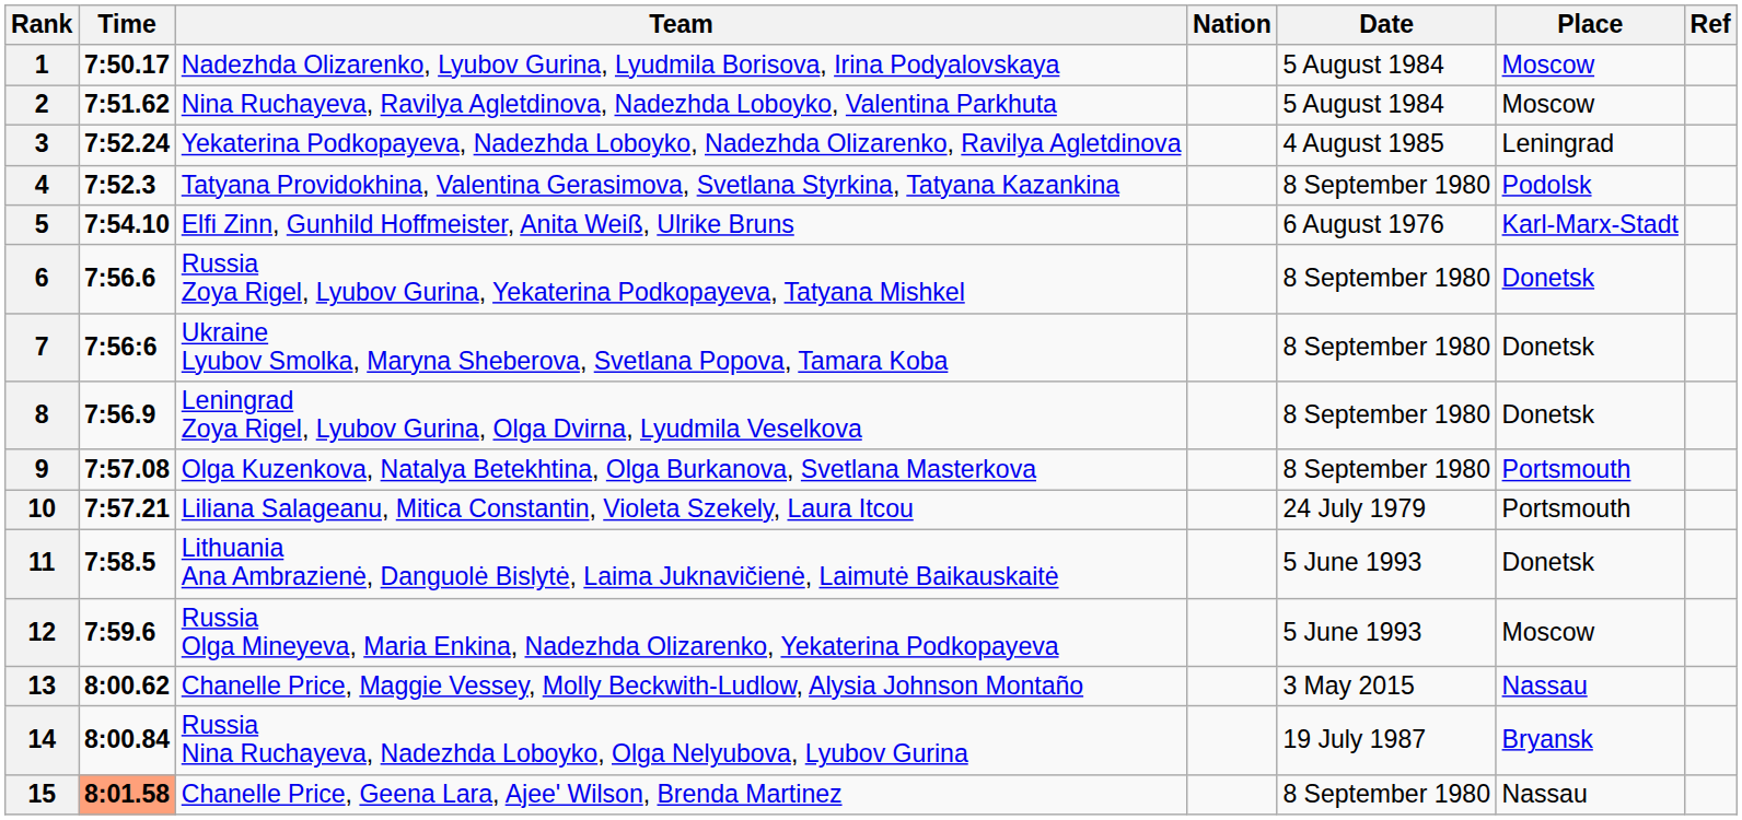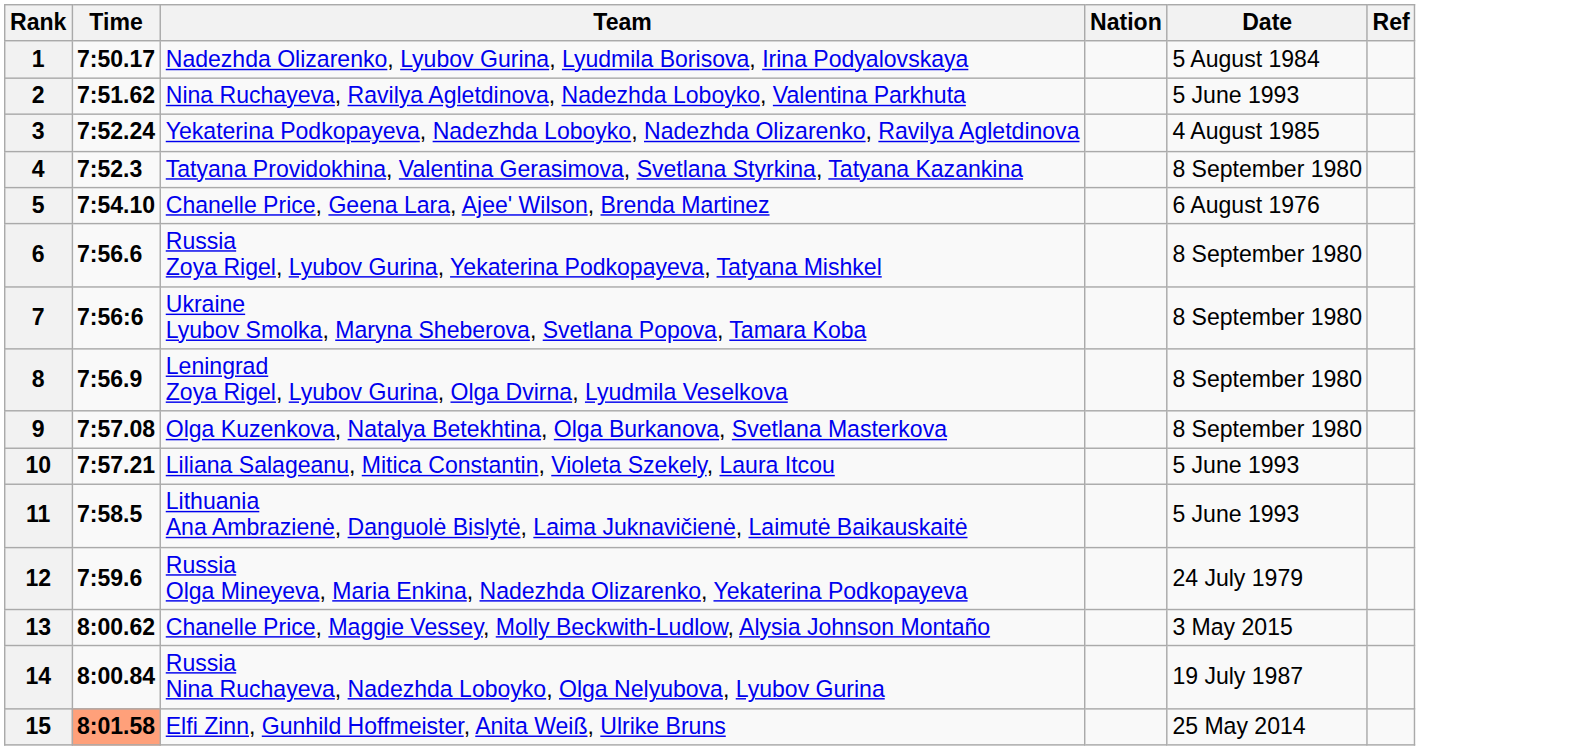 <table class="wikitable">
 <tr>
 <th>Rank</th>
 <th>Time</th>
 <th>Team</th>
 <th>Nation</th>
 <th>Date</th>
-<th>Place</th>
 <th>Ref</th>
 </tr>
 <tr>
 <th>1</th>
 <td><strong>7:50.17</strong></td>
 <td><a href='#'>Nadezhda Olizarenko</a>, <a href='#'>Lyubov Gurina</a>, <a href='#'>Lyudmila Borisova</a>, <a href='#'>Irina Podyalovskaya</a></td>
 <td></td>
 <td>5 August 1984</td>
-<td><a href='#'>Moscow</a></td>
 <td></td>
 </tr>
 <tr>
 <th>2</th>
 <td><strong>7:51.62</strong></td>
 <td><a href='#'>Nina Ruchayeva</a>, <a href='#'>Ravilya Agletdinova</a>, <a href='#'>Nadezhda Loboyko</a>, <a href='#'>Valentina Parkhuta</a></td>
 <td></td>
-<td>5 August 1984</td>
-<td>Moscow</td>
+<td>5 June 1993</td>
 <td></td>
 </tr>
 <tr>
 <th>3</th>
 <td><strong>7:52.24</strong></td>
 <td><a href='#'>Yekaterina Podkopayeva</a>, <a href='#'>Nadezhda Loboyko</a>, <a href='#'>Nadezhda Olizarenko</a>, <a href='#'>Ravilya Agletdinova</a></td>
 <td></td>
 <td>4 August 1985</td>
-<td>Leningrad</td>
 <td></td>
 </tr>
 <tr>
 <th>4</th>
 <td><strong>7:52.3</strong></td>
 <td><a href='#'>Tatyana Providokhina</a>, <a href='#'>Valentina Gerasimova</a>, <a href='#'>Svetlana Styrkina</a>, <a href='#'>Tatyana Kazankina</a></td>
 <td></td>
 <td>8 September 1980</td>
-<td><a href='#'>Podolsk</a></td>
 <td></td>
 </tr>
 <tr>
 <th>5</th>
 <td><strong>7:54.10</strong></td>
-<td><a href='#'>Elfi Zinn</a>, <a href='#'>Gunhild Hoffmeister</a>, <a href='#'>Anita Weiß</a>, <a href='#'>Ulrike Bruns</a></td>
+<td><a href='#'>Chanelle Price</a>, <a href='#'>Geena Lara</a>, <a href='#'>Ajee' Wilson</a>, <a href='#'>Brenda Martinez</a></td>
 <td></td>
 <td>6 August 1976</td>
-<td><a href='#'>Karl-Marx-Stadt</a></td>
 <td></td>
 </tr>
 <tr>
 <th>6</th>
 <td><strong>7:56.6</strong></td>
 <td><a href='#'>Russia</a><br><a href='#'>Zoya Rigel</a>, <a href='#'>Lyubov Gurina</a>, <a href='#'>Yekaterina Podkopayeva</a>, <a href='#'>Tatyana Mishkel</a></td>
 <td></td>
 <td>8 September 1980</td>
-<td><a href='#'>Donetsk</a></td>
 <td></td>
 </tr>
 <tr>
 <th>7</th>
 <td><strong>7:56:6</strong></td>
 <td><a href='#'>Ukraine</a><br><a href='#'>Lyubov Smolka</a>, <a href='#'>Maryna Sheberova</a>, <a href='#'>Svetlana Popova</a>, <a href='#'>Tamara Koba</a></td>
 <td></td>
 <td>8 September 1980</td>
-<td>Donetsk</td>
 <td></td>
 </tr>
 <tr>
 <th>8</th>
 <td><strong>7:56.9</strong></td>
 <td><a href='#'>Leningrad</a><br><a href='#'>Zoya Rigel</a>, <a href='#'>Lyubov Gurina</a>, <a href='#'>Olga Dvirna</a>, <a href='#'>Lyudmila Veselkova</a></td>
 <td></td>
 <td>8 September 1980</td>
-<td>Donetsk</td>
 <td></td>
 </tr>
 <tr>
 <th>9</th>
 <td><strong>7:57.08</strong></td>
 <td><a href='#'>Olga Kuzenkova</a>, <a href='#'>Natalya Betekhtina</a>, <a href='#'>Olga Burkanova</a>, <a href='#'>Svetlana Masterkova</a></td>
 <td></td>
 <td>8 September 1980</td>
-<td><a href='#'>Portsmouth</a></td>
 <td></td>
 </tr>
 <tr>
 <th>10</th>
 <td><strong>7:57.21</strong></td>
 <td><a href='#'>Liliana Salageanu</a>, <a href='#'>Mitica Constantin</a>, <a href='#'>Violeta Szekely</a>, <a href='#'>Laura Itcou</a></td>
 <td></td>
-<td>24 July 1979</td>
-<td>Portsmouth</td>
+<td>5 June 1993</td>
 <td></td>
 </tr>
 <tr>
 <th>11</th>
 <td><strong>7:58.5</strong></td>
 <td><a href='#'>Lithuania</a><br><a href='#'>Ana Ambrazienė</a>, <a href='#'>Danguolė Bislytė</a>, <a href='#'>Laima Juknavičienė</a>, <a href='#'>Laimutė Baikauskaitė</a></td>
 <td></td>
 <td>5 June 1993</td>
-<td>Donetsk</td>
 <td></td>
 </tr>
 <tr>
 <th>12</th>
 <td><strong>7:59.6</strong></td>
 <td><a href='#'>Russia</a><br><a href='#'>Olga Mineyeva</a>, <a href='#'>Maria Enkina</a>, <a href='#'>Nadezhda Olizarenko</a>, <a href='#'>Yekaterina Podkopayeva</a></td>
 <td></td>
-<td>5 June 1993</td>
-<td>Moscow</td>
+<td>24 July 1979</td>
 <td></td>
 </tr>
 <tr>
 <th>13</th>
 <td><strong>8:00.62</strong></td>
 <td><a href='#'>Chanelle Price</a>, <a href='#'>Maggie Vessey</a>, <a href='#'>Molly Beckwith-Ludlow</a>, <a href='#'>Alysia Johnson Montaño</a></td>
 <td></td>
 <td>3 May 2015</td>
-<td><a href='#'>Nassau</a></td>
 <td></td>
 </tr>
 <tr>
 <th>14</th>
 <td><strong>8:00.84</strong></td>
 <td><a href='#'>Russia</a><br><a href='#'>Nina Ruchayeva</a>, <a href='#'>Nadezhda Loboyko</a>, <a href='#'>Olga Nelyubova</a>, <a href='#'>Lyubov Gurina</a></td>
 <td></td>
 <td>19 July 1987</td>
-<td><a href='#'>Bryansk</a></td>
 <td></td>
 </tr>
 <tr>
 <th>15</th>
 <td style="background: lightsalmon;"><strong>8:01.58</strong></td>
-<td><a href='#'>Chanelle Price</a>, <a href='#'>Geena Lara</a>, <a href='#'>Ajee' Wilson</a>, <a href='#'>Brenda Martinez</a></td>
+<td><a href='#'>Elfi Zinn</a>, <a href='#'>Gunhild Hoffmeister</a>, <a href='#'>Anita Weiß</a>, <a href='#'>Ulrike Bruns</a></td>
 <td></td>
-<td>8 September 1980</td>
-<td>Nassau</td>
+<td>25 May 2014</td>
 <td></td>
 </tr>
 </table>
